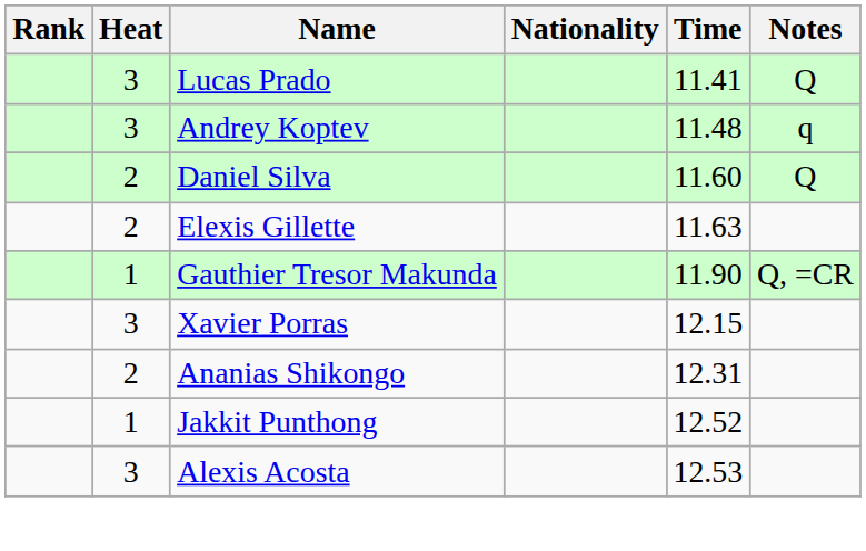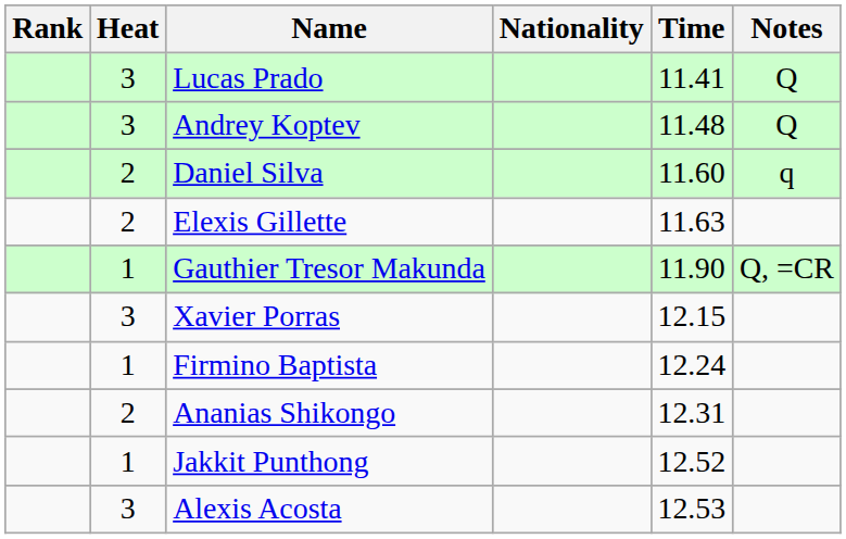 <table class="wikitable sortable" style="text-align:center">
 <tr>
 <th>Rank</th>
 <th>Heat</th>
 <th>Name</th>
 <th>Nationality</th>
 <th>Time</th>
 <th>Notes</th>
 </tr>
 <tr style="background:#cfc;">
 <td></td>
 <td>3</td>
 <td align=left><a href='#'>Lucas Prado</a></td>
 <td align=left></td>
 <td>11.41</td>
 <td>Q</td>
 </tr>
 <tr style="background:#cfc;">
 <td></td>
 <td>3</td>
 <td align=left><a href='#'>Andrey Koptev</a></td>
 <td align=left></td>
 <td>11.48</td>
-<td>q</td>
+<td>Q</td>
 </tr>
 <tr style="background:#cfc;">
 <td></td>
 <td>2</td>
 <td align=left><a href='#'>Daniel Silva</a></td>
 <td align=left></td>
 <td>11.60</td>
-<td>Q</td>
+<td>q</td>
 </tr>
 <tr>
 <td></td>
 <td>2</td>
 <td align=left><a href='#'>Elexis Gillette</a></td>
 <td align=left></td>
 <td>11.63</td>
 <td></td>
 </tr>
 <tr style="background:#cfc;">
 <td></td>
 <td>1</td>
 <td align=left><a href='#'>Gauthier Tresor Makunda</a></td>
 <td align=left></td>
 <td>11.90</td>
 <td>Q, =CR</td>
 </tr>
 <tr>
 <td></td>
 <td>3</td>
 <td align=left><a href='#'>Xavier Porras</a></td>
 <td align=left></td>
 <td>12.15</td>
 <td></td>
 </tr>
 <tr>
 <td></td>
+<td>1</td>
+<td align=left><a href='#'>Firmino Baptista</a></td>
+<td align=left></td>
+<td>12.24</td>
+<td></td>
+</tr>
+<tr>
+<td></td>
 <td>2</td>
 <td align=left><a href='#'>Ananias Shikongo</a></td>
 <td align=left></td>
 <td>12.31</td>
 <td></td>
 </tr>
 <tr>
 <td></td>
 <td>1</td>
 <td align=left><a href='#'>Jakkit Punthong</a></td>
 <td align=left></td>
 <td>12.52</td>
 <td></td>
 </tr>
 <tr>
 <td></td>
 <td>3</td>
 <td align=left><a href='#'>Alexis Acosta</a></td>
 <td align=left></td>
 <td>12.53</td>
 <td></td>
 </tr>
 </table>
